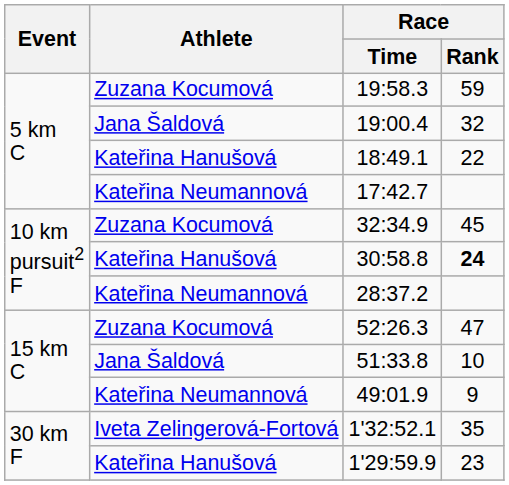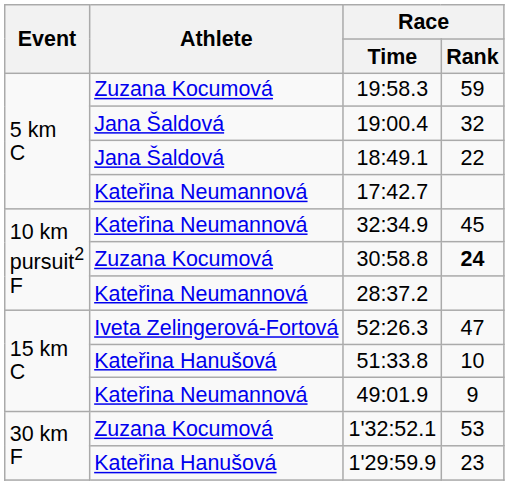 <table class="wikitable" border="1" style="font-size:90%">
 <tr>
 <th rowspan=2>Event</th>
 <th rowspan=2>Athlete</th>
 <th colspan=2>Race</th>
 </tr>
 <tr>
 <th>Time</th>
 <th>Rank</th>
 </tr>
 <tr>
 <td rowspan=4>5 km <br> C</td>
 <td><a href='#'>Zuzana Kocumová</a></td>
 <td align=center>19:58.3</td>
 <td align=center>59</td>
 </tr>
 <tr>
 <td><a href='#'>Jana Šaldová</a></td>
 <td align=center>19:00.4</td>
 <td align=center>32</td>
 </tr>
 <tr>
-<td><a href='#'>Kateřina Hanušová</a></td>
+<td><a href='#'>Jana Šaldová</a></td>
 <td align=center>18:49.1</td>
 <td align=center>22</td>
 </tr>
 <tr>
 <td><a href='#'>Kateřina Neumannová</a></td>
 <td align=center>17:42.7</td>
 <td align=center></td>
 </tr>
 <tr>
 <td rowspan=3>10 km <br> pursuit<sup>2</sup> <br> F</td>
-<td><a href='#'>Zuzana Kocumová</a></td>
+<td><a href='#'>Kateřina Neumannová</a></td>
 <td align=center>32:34.9</td>
 <td align=center>45</td>
 </tr>
 <tr>
-<td><a href='#'>Kateřina Hanušová</a></td>
+<td><a href='#'>Zuzana Kocumová</a></td>
 <td align=center>30:58.8</td>
 <td align=center><strong>24</strong></td>
 </tr>
 <tr>
 <td><a href='#'>Kateřina Neumannová</a></td>
 <td align=center>28:37.2</td>
 <td align=center></td>
 </tr>
 <tr>
 <td rowspan=3>15 km <br> C</td>
-<td><a href='#'>Zuzana Kocumová</a></td>
+<td><a href='#'>Iveta Zelingerová-Fortová</a></td>
 <td align=center>52:26.3</td>
 <td align=center>47</td>
 </tr>
 <tr>
-<td><a href='#'>Jana Šaldová</a></td>
+<td><a href='#'>Kateřina Hanušová</a></td>
 <td align=center>51:33.8</td>
 <td align=center>10</td>
 </tr>
 <tr>
 <td><a href='#'>Kateřina Neumannová</a></td>
 <td align=center>49:01.9</td>
 <td align=center>9</td>
 </tr>
 <tr>
 <td rowspan=2>30 km <br> F</td>
-<td><a href='#'>Iveta Zelingerová-Fortová</a></td>
+<td><a href='#'>Zuzana Kocumová</a></td>
 <td align=center>1'32:52.1</td>
-<td align=center>35</td>
+<td align=center>53</td>
 </tr>
 <tr>
 <td><a href='#'>Kateřina Hanušová</a></td>
 <td align=center>1'29:59.9</td>
 <td align=center>23</td>
 </tr>
 </table>
